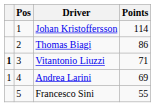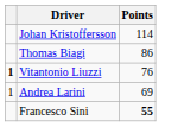 <table class="wikitable" style="font-size: 95%;">
 <tr>
 <th></th>
-<th>Pos</th>
 <th>Driver</th>
 <th>Points</th>
 </tr>
 <tr>
 <td align="left"></td>
-<td>1</td>
 <td> <a href='#'>Johan Kristoffersson</a></td>
 <td align="right">114</td>
 </tr>
 <tr>
 <td align="left"></td>
-<td>2</td>
 <td> <a href='#'>Thomas Biagi</a></td>
 <td align="right">86</td>
 </tr>
 <tr>
 <td align="left"><strong> 1</strong></td>
-<td>3</td>
 <td> <a href='#'>Vitantonio Liuzzi</a></td>
-<td align="right">71</td>
+<td align="right">76</td>
 </tr>
 <tr>
 <td align="left"> 1</td>
-<td>4</td>
 <td> <a href='#'>Andrea Larini</a></td>
 <td align="right">69</td>
 </tr>
 <tr>
 <td align="left"></td>
-<td>5</td>
 <td> Francesco Sini</td>
-<td align="right">55</td>
+<td align="right"><strong>55</strong></td>
 </tr>
 </table>
